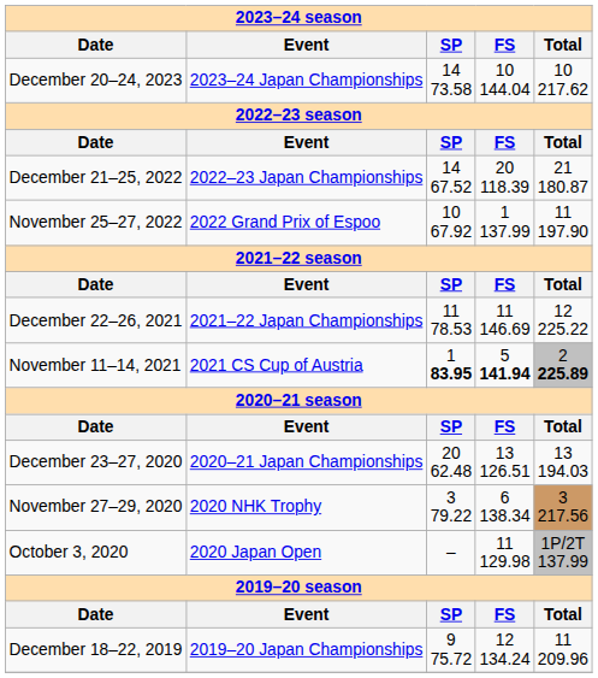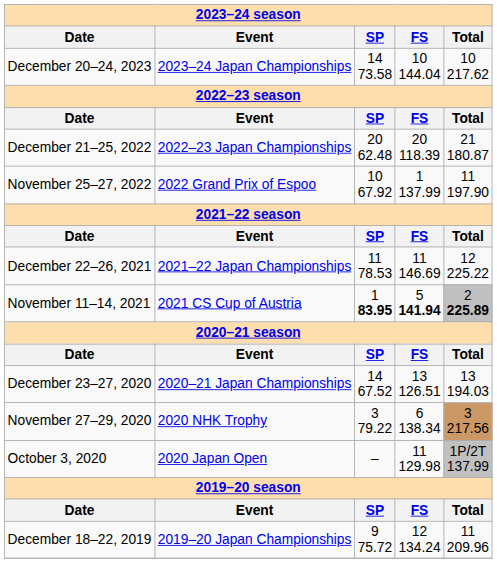 <table class="wikitable">
 <tr>
 <th style="background-color: #ffdead;" colspan=5><a href='#'>2023–24 season</a></th>
 </tr>
 <tr>
 <th>Date</th>
 <th>Event</th>
 <th><a href='#'>SP</a></th>
 <th><a href='#'>FS</a></th>
 <th>Total</th>
 </tr>
 <tr>
 <td>December 20–24, 2023</td>
 <td><a href='#'>2023–24 Japan Championships</a></td>
 <td align=center>14 <br> 73.58</td>
 <td align=center>10 <br> 144.04</td>
 <td align=center>10 <br> 217.62</td>
 </tr>
 <tr>
 <th style="background-color: #ffdead;" colspan=5><a href='#'>2022–23 season</a></th>
 </tr>
 <tr>
 <th>Date</th>
 <th>Event</th>
 <th><a href='#'>SP</a></th>
 <th><a href='#'>FS</a></th>
 <th>Total</th>
 </tr>
 <tr>
 <td>December 21–25, 2022</td>
 <td><a href='#'>2022–23 Japan Championships</a></td>
-<td align=center>14 <br> 67.52</td>
+<td align=center>20 <br> 62.48</td>
 <td align=center>20 <br> 118.39</td>
 <td align=center>21 <br> 180.87</td>
 </tr>
 <tr>
 <td>November 25–27, 2022</td>
 <td><a href='#'>2022 Grand Prix of Espoo</a></td>
 <td align="center">10 <br> 67.92</td>
 <td align="center">1 <br> 137.99</td>
 <td align="center">11 <br> 197.90</td>
 </tr>
 <tr>
 <th style="background-color: #ffdead;" colspan=5><a href='#'>2021–22 season</a></th>
 </tr>
 <tr>
 <th>Date</th>
 <th>Event</th>
 <th><a href='#'>SP</a></th>
 <th><a href='#'>FS</a></th>
 <th>Total</th>
 </tr>
 <tr>
 <td>December 22–26, 2021</td>
 <td><a href='#'>2021–22 Japan Championships</a></td>
 <td align=center>11 <br> 78.53</td>
 <td align=center>11 <br> 146.69</td>
 <td align=center>12 <br> 225.22</td>
 </tr>
 <tr>
 <td>November 11–14, 2021</td>
 <td><a href='#'>2021 CS Cup of Austria</a></td>
 <td align="center">1 <br> <strong>83.95</strong></td>
 <td align="center">5 <br> <strong>141.94</strong></td>
 <td align="center" bgcolor=silver>2 <br> <strong>225.89</strong></td>
 </tr>
 <tr>
 <th style="background-color: #ffdead;" colspan=5><a href='#'>2020–21 season</a></th>
 </tr>
 <tr>
 <th>Date</th>
 <th>Event</th>
 <th><a href='#'>SP</a></th>
 <th><a href='#'>FS</a></th>
 <th>Total</th>
 </tr>
 <tr>
 <td>December 23–27, 2020</td>
 <td><a href='#'>2020–21 Japan Championships</a></td>
-<td align=center>20 <br> 62.48</td>
+<td align=center>14 <br> 67.52</td>
 <td align=center>13 <br> 126.51</td>
 <td align=center>13 <br> 194.03</td>
 </tr>
 <tr>
 <td>November 27–29, 2020</td>
 <td><a href='#'>2020 NHK Trophy</a></td>
 <td align="center">3 <br> 79.22</td>
 <td align="center">6 <br> 138.34</td>
 <td align="center" bgcolor=cc9966>3 <br> 217.56</td>
 </tr>
 <tr>
 <td>October 3, 2020</td>
 <td><a href='#'>2020 Japan Open</a></td>
 <td align="center">–</td>
 <td align="center">11 <br> 129.98</td>
 <td align="center" bgcolor=silver>1P/2T <br> 137.99</td>
 </tr>
 <tr>
 <th style="background-color: #ffdead;" colspan=5><a href='#'>2019–20 season</a></th>
 </tr>
 <tr>
 <th>Date</th>
 <th>Event</th>
 <th><a href='#'>SP</a></th>
 <th><a href='#'>FS</a></th>
 <th>Total</th>
 </tr>
 <tr>
 <td>December 18–22, 2019</td>
 <td><a href='#'>2019–20 Japan Championships</a></td>
 <td align=center>9 <br> 75.72</td>
 <td align=center>12 <br> 134.24</td>
 <td align=center>11 <br> 209.96</td>
 </tr>
 <tr>
 </tr>
 </table>
